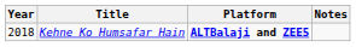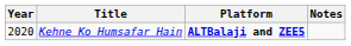 <table class="wikitable">
 <tr>
 <th>Year</th>
 <th>Title</th>
 <th>Platform</th>
 <th>Notes</th>
 </tr>
 <tr>
-<td>2018</td>
+<td>2020</td>
 <td><em><a href='#'>Kehne Ko Humsafar Hain</a></em></td>
 <td><strong><a href='#'>ALTBalaji</a> and <a href='#'>ZEE5</a></strong></td>
 <td></td>
 </tr>
 </table>
